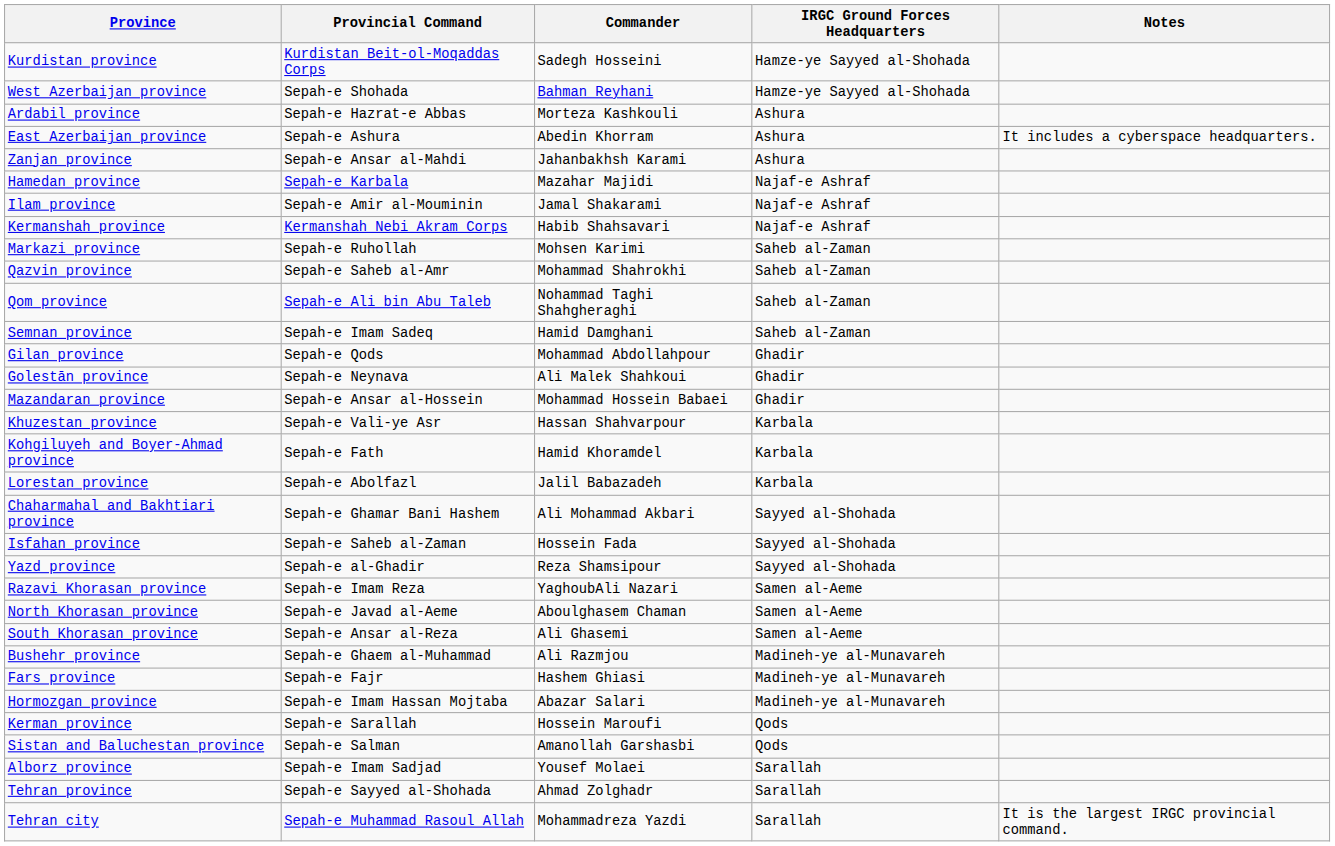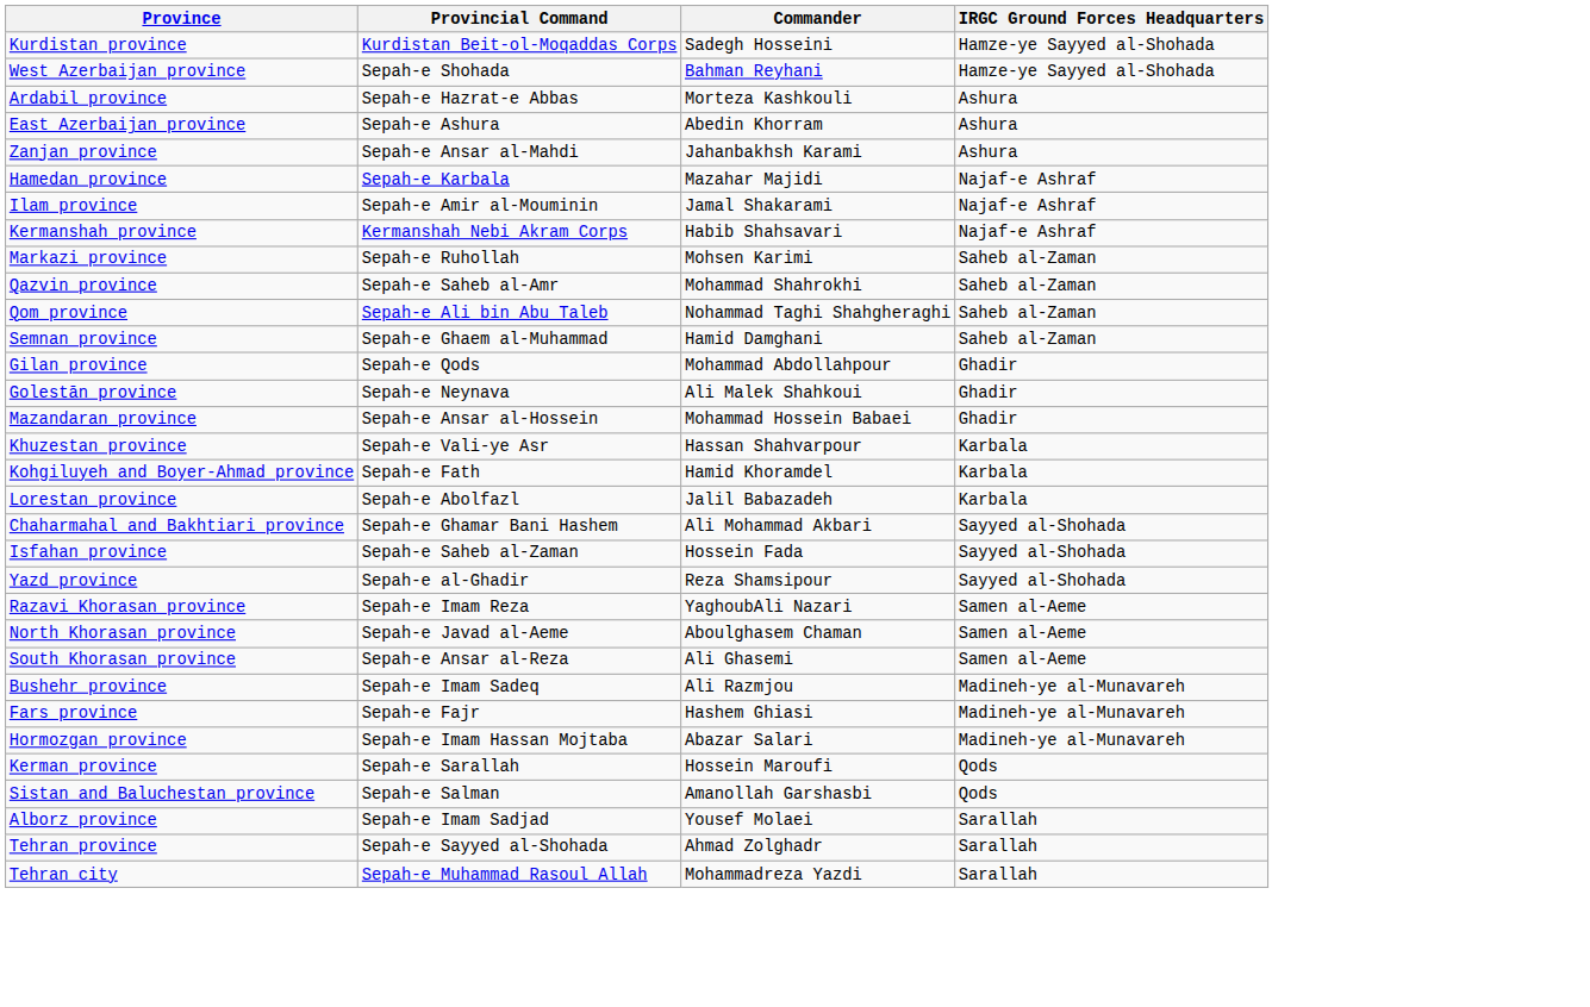 <table class="wikitable">
 <tr>
 <th><a href='#'>Province</a></th>
 <th>Provincial Command</th>
 <th>Commander</th>
 <th>IRGC Ground Forces Headquarters</th>
-<th>Notes</th>
 </tr>
 <tr>
 <td><a href='#'>Kurdistan province</a></td>
 <td><a href='#'>Kurdistan Beit-ol-Moqaddas Corps</a></td>
 <td>Sadegh Hosseini</td>
 <td>Hamze-ye Sayyed al-Shohada</td>
-<td></td>
 </tr>
 <tr>
 <td><a href='#'>West Azerbaijan province</a></td>
 <td>Sepah-e Shohada</td>
 <td><a href='#'>Bahman Reyhani</a></td>
 <td>Hamze-ye Sayyed al-Shohada</td>
-<td></td>
 </tr>
 <tr>
 <td><a href='#'>Ardabil province</a></td>
 <td>Sepah-e Hazrat-e Abbas</td>
 <td>Morteza Kashkouli</td>
 <td>Ashura</td>
-<td></td>
 </tr>
 <tr>
 <td><a href='#'>East Azerbaijan province</a></td>
 <td>Sepah-e Ashura</td>
 <td>Abedin Khorram</td>
 <td>Ashura</td>
-<td>It includes a cyberspace headquarters.</td>
 </tr>
 <tr>
 <td><a href='#'>Zanjan province</a></td>
 <td>Sepah-e Ansar al-Mahdi</td>
 <td>Jahanbakhsh Karami</td>
 <td>Ashura</td>
-<td></td>
 </tr>
 <tr>
 <td><a href='#'>Hamedan province</a></td>
 <td><a href='#'>Sepah-e Karbala</a></td>
 <td>Mazahar Majidi</td>
 <td>Najaf-e Ashraf</td>
-<td></td>
 </tr>
 <tr>
 <td><a href='#'>Ilam province</a></td>
 <td>Sepah-e Amir al-Mouminin</td>
 <td>Jamal Shakarami</td>
 <td>Najaf-e Ashraf</td>
-<td></td>
 </tr>
 <tr>
 <td><a href='#'>Kermanshah province</a></td>
 <td><a href='#'>Kermanshah Nebi Akram Corps</a></td>
 <td>Habib Shahsavari</td>
 <td>Najaf-e Ashraf</td>
-<td></td>
 </tr>
 <tr>
 <td><a href='#'>Markazi province</a></td>
 <td>Sepah-e Ruhollah</td>
 <td>Mohsen Karimi</td>
 <td>Saheb al-Zaman</td>
-<td></td>
 </tr>
 <tr>
 <td><a href='#'>Qazvin province</a></td>
 <td>Sepah-e Saheb al-Amr</td>
 <td>Mohammad Shahrokhi</td>
 <td>Saheb al-Zaman</td>
-<td></td>
 </tr>
 <tr>
 <td><a href='#'>Qom province</a></td>
 <td><a href='#'>Sepah-e Ali bin Abu Taleb</a></td>
 <td>Nohammad Taghi Shahgheraghi</td>
 <td>Saheb al-Zaman</td>
-<td></td>
 </tr>
 <tr>
 <td><a href='#'>Semnan province</a></td>
-<td>Sepah-e Imam Sadeq</td>
+<td>Sepah-e Ghaem al-Muhammad</td>
 <td>Hamid Damghani</td>
 <td>Saheb al-Zaman</td>
-<td></td>
 </tr>
 <tr>
 <td><a href='#'>Gilan province</a></td>
 <td>Sepah-e Qods</td>
 <td>Mohammad Abdollahpour</td>
 <td>Ghadir</td>
-<td></td>
 </tr>
 <tr>
 <td><a href='#'>Golestān province</a></td>
 <td>Sepah-e Neynava</td>
 <td>Ali Malek Shahkoui</td>
 <td>Ghadir</td>
-<td></td>
 </tr>
 <tr>
 <td><a href='#'>Mazandaran province</a></td>
 <td>Sepah-e Ansar al-Hossein</td>
 <td>Mohammad Hossein Babaei</td>
 <td>Ghadir</td>
-<td></td>
 </tr>
 <tr>
 <td><a href='#'>Khuzestan province</a></td>
 <td>Sepah-e Vali-ye Asr</td>
 <td>Hassan Shahvarpour</td>
 <td>Karbala</td>
-<td></td>
 </tr>
 <tr>
 <td><a href='#'>Kohgiluyeh and Boyer-Ahmad province</a></td>
 <td>Sepah-e Fath</td>
 <td>Hamid Khoramdel</td>
 <td>Karbala</td>
-<td></td>
 </tr>
 <tr>
 <td><a href='#'>Lorestan province</a></td>
 <td>Sepah-e Abolfazl</td>
 <td>Jalil Babazadeh</td>
 <td>Karbala</td>
-<td></td>
 </tr>
 <tr>
 <td><a href='#'>Chaharmahal and Bakhtiari province</a></td>
 <td>Sepah-e Ghamar Bani Hashem</td>
 <td>Ali Mohammad Akbari</td>
 <td>Sayyed al-Shohada</td>
-<td></td>
 </tr>
 <tr>
 <td><a href='#'>Isfahan province</a></td>
 <td>Sepah-e Saheb al-Zaman</td>
 <td>Hossein Fada</td>
 <td>Sayyed al-Shohada</td>
-<td></td>
 </tr>
 <tr>
 <td><a href='#'>Yazd province</a></td>
 <td>Sepah-e al-Ghadir</td>
 <td>Reza Shamsipour</td>
 <td>Sayyed al-Shohada</td>
-<td></td>
 </tr>
 <tr>
 <td><a href='#'>Razavi Khorasan province</a></td>
 <td>Sepah-e Imam Reza</td>
 <td>YaghoubAli Nazari</td>
 <td>Samen al-Aeme</td>
-<td></td>
 </tr>
 <tr>
 <td><a href='#'>North Khorasan province</a></td>
 <td>Sepah-e Javad al-Aeme</td>
 <td>Aboulghasem Chaman</td>
 <td>Samen al-Aeme</td>
-<td></td>
 </tr>
 <tr>
 <td><a href='#'>South Khorasan province</a></td>
 <td>Sepah-e Ansar al-Reza</td>
 <td>Ali Ghasemi</td>
 <td>Samen al-Aeme</td>
-<td></td>
 </tr>
 <tr>
 <td><a href='#'>Bushehr province</a></td>
-<td>Sepah-e Ghaem al-Muhammad</td>
+<td>Sepah-e Imam Sadeq</td>
 <td>Ali Razmjou</td>
 <td>Madineh-ye al-Munavareh</td>
-<td></td>
 </tr>
 <tr>
 <td><a href='#'>Fars province</a></td>
 <td>Sepah-e Fajr</td>
 <td>Hashem Ghiasi</td>
 <td>Madineh-ye al-Munavareh</td>
-<td></td>
 </tr>
 <tr>
 <td><a href='#'>Hormozgan province</a></td>
 <td>Sepah-e Imam Hassan Mojtaba</td>
 <td>Abazar Salari</td>
 <td>Madineh-ye al-Munavareh</td>
-<td></td>
 </tr>
 <tr>
 <td><a href='#'>Kerman province</a></td>
 <td>Sepah-e Sarallah</td>
 <td>Hossein Maroufi</td>
 <td>Qods</td>
-<td></td>
 </tr>
 <tr>
 <td><a href='#'>Sistan and Baluchestan province</a></td>
 <td>Sepah-e Salman</td>
 <td>Amanollah Garshasbi</td>
 <td>Qods</td>
-<td></td>
 </tr>
 <tr>
 <td><a href='#'>Alborz province</a></td>
 <td>Sepah-e Imam Sadjad</td>
 <td>Yousef Molaei</td>
 <td>Sarallah</td>
-<td></td>
 </tr>
 <tr>
 <td><a href='#'>Tehran province</a></td>
 <td>Sepah-e Sayyed al-Shohada</td>
 <td>Ahmad Zolghadr</td>
 <td>Sarallah</td>
-<td></td>
 </tr>
 <tr>
 <td><a href='#'>Tehran city</a></td>
 <td><a href='#'>Sepah-e Muhammad Rasoul Allah</a></td>
 <td>Mohammadreza Yazdi</td>
 <td>Sarallah</td>
-<td>It is the largest IRGC provincial command.</td>
 </tr>
 </table>
